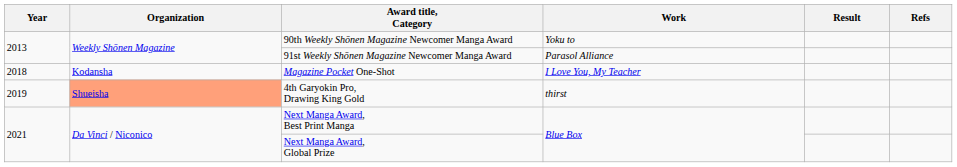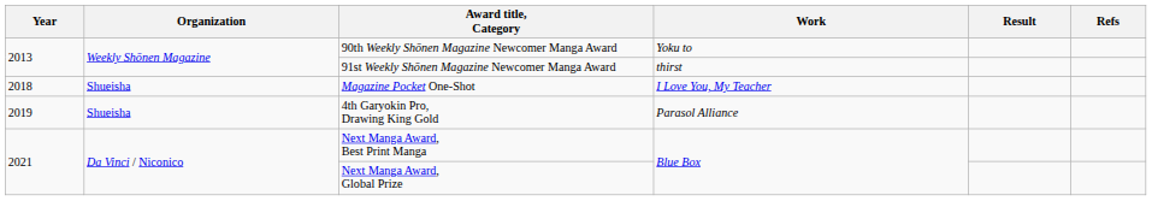 <table class="wikitable" style="width:95%;" cellpadding="5">
 <tr>
 <th scope="col" style="width:30px;">Year</th>
 <th scope="col" style="width:120px;">Organization</th>
 <th scope="col" style="width:150px;">Award title,<br>Category</th>
 <th scope="col" style="width:150px;">Work</th>
 <th scope="col" style="width:10px;">Result</th>
 <th scope="col" style="width:10px;">Refs<br></th>
 </tr>
 <tr>
 <td rowspan="2">2013</td>
 <td rowspan="2"><em><a href='#'>Weekly Shōnen Magazine</a></em></td>
 <td>90th <em>Weekly Shōnen Magazine</em> Newcomer Manga Award</td>
 <td><em>Yoku to</em></td>
 <td></td>
 <td></td>
 </tr>
 <tr>
 <td>91st <em>Weekly Shōnen Magazine</em> Newcomer Manga Award</td>
-<td><em>Parasol Alliance</em></td>
+<td><em>thirst</em></td>
 <td></td>
 <td></td>
 </tr>
 <tr>
 <td>2018</td>
-<td><a href='#'>Kodansha</a></td>
+<td><a href='#'>Shueisha</a></td>
 <td><em><a href='#'>Magazine Pocket</a></em> One-Shot</td>
 <td><em><a href='#'>I Love You, My Teacher</a></em></td>
 <td></td>
 <td></td>
 </tr>
 <tr>
 <td>2019</td>
-<td style="background: lightsalmon;"><a href='#'>Shueisha</a></td>
+<td><a href='#'>Shueisha</a></td>
 <td>4th Garyokin Pro,<br>Drawing King Gold</td>
-<td><em>thirst</em></td>
+<td><em>Parasol Alliance</em></td>
 <td></td>
 <td></td>
 </tr>
 <tr>
 <td rowspan="2">2021</td>
 <td rowspan="2"><em><a href='#'>Da Vinci</a></em> / <a href='#'>Niconico</a></td>
 <td><a href='#'>Next Manga Award</a>,<br>Best Print Manga</td>
 <td rowspan="2"><em><a href='#'>Blue Box</a></em></td>
 <td></td>
 <td></td>
 </tr>
 <tr>
 <td><a href='#'>Next Manga Award</a>,<br>Global Prize</td>
 <td></td>
 <td></td>
 </tr>
 </table>
